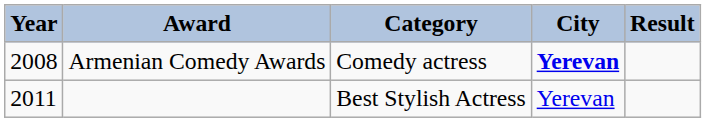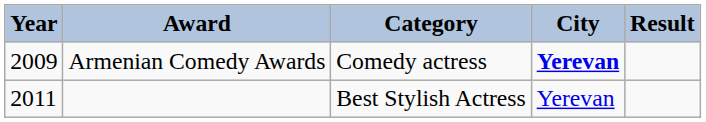 <table class="wikitable">
 <tr align="center">
 <th style="background:#B0C4DE;"><strong>Year</strong></th>
 <th style="background:#B0C4DE;"><strong>Award</strong></th>
 <th style="background:#B0C4DE;"><strong>Category</strong></th>
 <th style="background:#B0C4DE;"><strong>City</strong></th>
 <th style="background:#B0C4DE;"><strong>Result</strong></th>
 </tr>
 <tr>
-<td>2008</td>
+<td>2009</td>
 <td>Armenian Comedy Awards</td>
 <td>Comedy actress</td>
 <td><strong><a href='#'>Yerevan</a></strong></td>
 <td></td>
 </tr>
 <tr>
 <td>2011</td>
 <td></td>
 <td>Best Stylish Actress</td>
 <td><a href='#'>Yerevan</a></td>
 <td></td>
 </tr>
 </table>
